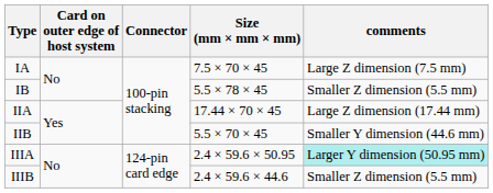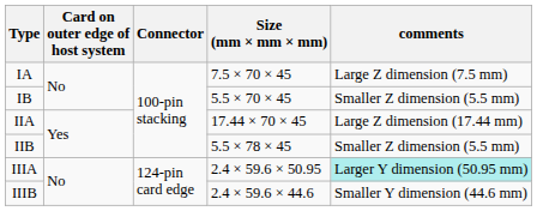 <table class="wikitable">
 <tr>
 <th>Type</th>
 <th>Card on<br>outer edge of<br>host system</th>
 <th>Connector</th>
 <th>Size<br>(mm × mm × mm)</th>
 <th>comments</th>
 </tr>
 <tr>
 <td align="center">IA</td>
 <td rowspan="2">No</td>
 <td rowspan="4">100-pin<br>stacking</td>
 <td>7.5 × 70 × 45</td>
 <td>Large Z dimension (7.5 mm)</td>
 </tr>
 <tr>
 <td align="center">IB</td>
-<td>5.5 × 78 × 45</td>
+<td>5.5 × 70 × 45</td>
 <td>Smaller Z dimension (5.5 mm)</td>
 </tr>
 <tr>
 <td align="center">IIA</td>
 <td rowspan="2">Yes</td>
 <td>17.44 × 70 × 45</td>
 <td>Large Z dimension (17.44 mm)</td>
 </tr>
 <tr>
 <td align="center">IIB</td>
-<td>5.5 × 70 × 45</td>
-<td>Smaller Y dimension (44.6 mm)</td>
+<td>5.5 × 78 × 45</td>
+<td>Smaller Z dimension (5.5 mm)</td>
 </tr>
 <tr>
 <td align="center">IIIA</td>
 <td rowspan="2">No</td>
 <td rowspan="2">124-pin<br>card edge</td>
 <td>2.4 × 59.6 × 50.95</td>
 <td style="background: paleturquoise;">Larger Y dimension (50.95 mm)</td>
 </tr>
 <tr>
 <td align="center">IIIB</td>
 <td>2.4 × 59.6 × 44.6</td>
-<td>Smaller Z dimension (5.5 mm)</td>
+<td>Smaller Y dimension (44.6 mm)</td>
 </tr>
 </table>
